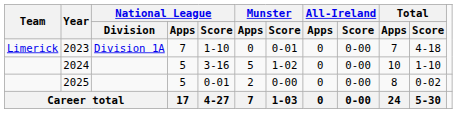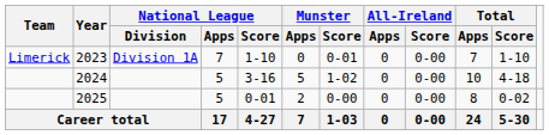 <table class="wikitable" style="text-align:center">
 <tr>
 <th rowspan="2">Team</th>
 <th rowspan="2">Year</th>
 <th colspan="3"><a href='#'>National League</a></th>
 <th colspan="2"><a href='#'>Munster</a></th>
 <th colspan="2"><a href='#'>All-Ireland</a></th>
 <th colspan="2">Total</th>
 </tr>
 <tr>
 <th>Division</th>
 <th>Apps</th>
 <th>Score</th>
 <th>Apps</th>
 <th>Score</th>
 <th>Apps</th>
 <th>Score</th>
 <th>Apps</th>
 <th>Score</th>
 </tr>
 <tr>
 <td rowspan="1"><a href='#'>Limerick</a></td>
 <td>2023</td>
 <td rowspan="1"><a href='#'>Division 1A</a></td>
 <td>7</td>
 <td>1-10</td>
 <td>0</td>
 <td>0-01</td>
 <td>0</td>
 <td>0-00</td>
 <td>7</td>
-<td>4-18</td>
+<td>1-10</td>
 </tr>
 <tr>
 <td></td>
 <td>2024</td>
 <td></td>
 <td>5</td>
 <td>3-16</td>
 <td>5</td>
 <td>1-02</td>
 <td>0</td>
 <td>0-00</td>
 <td>10</td>
-<td>1-10</td>
+<td>4-18</td>
 </tr>
 <tr>
 <td></td>
 <td>2025</td>
 <td></td>
 <td>5</td>
 <td>0-01</td>
 <td>2</td>
 <td>0-00</td>
 <td>0</td>
 <td>0-00</td>
 <td>8</td>
 <td>0-02</td>
 <td></td>
 </tr>
 <tr>
 <th colspan="3">Career total</th>
 <th>17</th>
 <th>4-27</th>
 <th>7</th>
 <th>1-03</th>
 <th>0</th>
 <th>0-00</th>
 <th>24</th>
 <th>5-30</th>
 </tr>
 </table>
